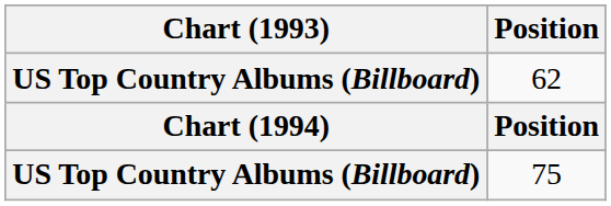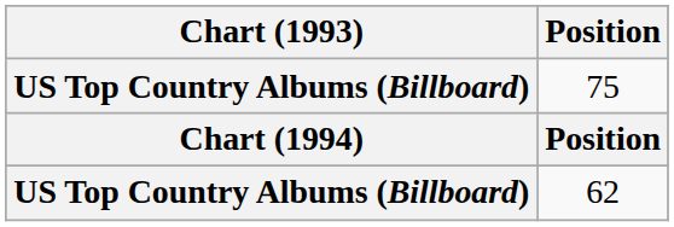 <table class="wikitable plainrowheaders" style="text-align:center">
 <tr>
 <th scope="col">Chart (1993)</th>
 <th scope="col">Position</th>
 </tr>
 <tr>
 <th scope="row">US Top Country Albums (<em>Billboard</em>)</th>
-<td>62</td>
+<td>75</td>
 </tr>
 <tr>
 <th scope="col">Chart (1994)</th>
 <th scope="col">Position</th>
 </tr>
 <tr>
 <th scope="row">US Top Country Albums (<em>Billboard</em>)</th>
-<td>75</td>
+<td>62</td>
 </tr>
 </table>
